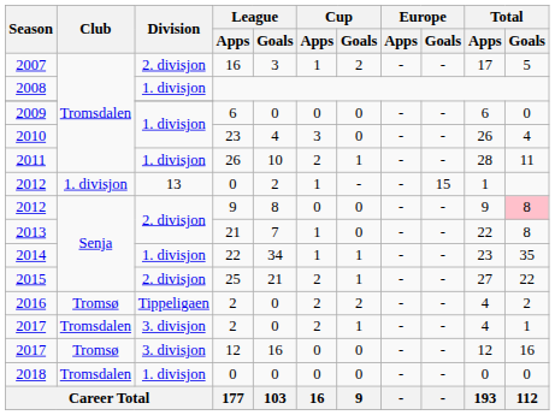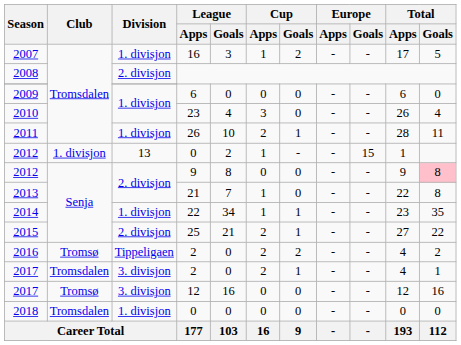 <table class="wikitable" style="text-align: center;">
 <tr>
 <th rowspan="2">Season</th>
 <th rowspan="2">Club</th>
 <th rowspan="2">Division</th>
 <th colspan="2">League</th>
 <th colspan="2">Cup</th>
 <th colspan="2">Europe</th>
 <th colspan="2">Total</th>
 </tr>
 <tr>
 <th>Apps</th>
 <th>Goals</th>
 <th>Apps</th>
 <th>Goals</th>
 <th>Apps</th>
 <th>Goals</th>
 <th>Apps</th>
 <th>Goals</th>
 </tr>
 <tr>
 <td><a href='#'>2007</a></td>
 <td rowspan="6" valign="center"><a href='#'>Tromsdalen</a></td>
-<td rowspan="1" valign="center"><a href='#'>2. divisjon</a></td>
+<td rowspan="1" valign="center"><a href='#'>1. divisjon</a></td>
 <td>16</td>
 <td>3</td>
 <td>1</td>
 <td>2</td>
 <td>-</td>
 <td>-</td>
 <td>17</td>
 <td>5</td>
 </tr>
 <tr>
 <td><a href='#'>2008</a></td>
-<td rowspan="1" valign="center"><a href='#'>1. divisjon</a></td>
+<td rowspan="1" valign="center"><a href='#'>2. divisjon</a></td>
 </tr>
 <tr ||-||-||-||-||-||-||->
 </tr>
 <tr>
 <td><a href='#'>2009</a></td>
 <td rowspan="2" valign="center"><a href='#'>1. divisjon</a></td>
 <td>6</td>
 <td>0</td>
 <td>0</td>
 <td>0</td>
 <td>-</td>
 <td>-</td>
 <td>6</td>
 <td>0</td>
 </tr>
 <tr>
 <td><a href='#'>2010</a></td>
 <td>23</td>
 <td>4</td>
 <td>3</td>
 <td>0</td>
 <td>-</td>
 <td>-</td>
 <td>26</td>
 <td>4</td>
 </tr>
 <tr>
 <td><a href='#'>2011</a></td>
 <td rowspan="1" valign="center"><a href='#'>1. divisjon</a></td>
 <td>26</td>
 <td>10</td>
 <td>2</td>
 <td>1</td>
 <td>-</td>
 <td>-</td>
 <td>28</td>
 <td>11</td>
 </tr>
 <tr>
 <td><a href='#'>2012</a></td>
 <td rowspan="1" valign="center"><a href='#'>1. divisjon</a></td>
 <td>13</td>
 <td>0</td>
 <td>2</td>
 <td>1</td>
 <td>-</td>
 <td>-</td>
 <td>15</td>
 <td>1</td>
 </tr>
 <tr>
 <td><a href='#'>2012</a></td>
 <td rowspan="4" valign="center"><a href='#'>Senja</a></td>
 <td rowspan="2" valign="center"><a href='#'>2. divisjon</a></td>
 <td>9</td>
 <td>8</td>
 <td>0</td>
 <td>0</td>
 <td>-</td>
 <td>-</td>
 <td>9</td>
 <td style="background: pink;">8</td>
 </tr>
 <tr>
 <td><a href='#'>2013</a></td>
 <td>21</td>
 <td>7</td>
 <td>1</td>
 <td>0</td>
 <td>-</td>
 <td>-</td>
 <td>22</td>
 <td>8</td>
 </tr>
 <tr>
 <td><a href='#'>2014</a></td>
 <td rowspan="1" valign="center"><a href='#'>1. divisjon</a></td>
 <td>22</td>
 <td>34</td>
 <td>1</td>
 <td>1</td>
 <td>-</td>
 <td>-</td>
 <td>23</td>
 <td>35</td>
 </tr>
 <tr>
 <td><a href='#'>2015</a></td>
 <td rowspan="1" valign="center"><a href='#'>2. divisjon</a></td>
 <td>25</td>
 <td>21</td>
 <td>2</td>
 <td>1</td>
 <td>-</td>
 <td>-</td>
 <td>27</td>
 <td>22</td>
 </tr>
 <tr>
 <td><a href='#'>2016</a></td>
 <td rowspan="1" valign="center"><a href='#'>Tromsø</a></td>
 <td rowspan="1" valign="center"><a href='#'>Tippeligaen</a></td>
 <td>2</td>
 <td>0</td>
 <td>2</td>
 <td>2</td>
 <td>-</td>
 <td>-</td>
 <td>4</td>
 <td>2</td>
 </tr>
 <tr>
 <td><a href='#'>2017</a></td>
 <td rowspan="1" valign="center"><a href='#'>Tromsdalen</a></td>
 <td rowspan="1" valign="center"><a href='#'>3. divisjon</a></td>
 <td>2</td>
 <td>0</td>
 <td>2</td>
 <td>1</td>
 <td>-</td>
 <td>-</td>
 <td>4</td>
 <td>1</td>
 </tr>
 <tr>
 <td><a href='#'>2017</a></td>
 <td rowspan="1" valign="center"><a href='#'>Tromsø</a></td>
 <td rowspan="1" valign="center"><a href='#'>3. divisjon</a></td>
 <td>12</td>
 <td>16</td>
 <td>0</td>
 <td>0</td>
 <td>-</td>
 <td>-</td>
 <td>12</td>
 <td>16</td>
 </tr>
 <tr>
 <td><a href='#'>2018</a></td>
 <td rowspan="1" valign="center"><a href='#'>Tromsdalen</a></td>
 <td rowspan="1" valign="center"><a href='#'>1. divisjon</a></td>
 <td>0</td>
 <td>0</td>
 <td>0</td>
 <td>0</td>
 <td>-</td>
 <td>-</td>
 <td>0</td>
 <td>0</td>
 </tr>
 <tr>
 <th colspan="3">Career Total</th>
 <th>177</th>
 <th>103</th>
 <th>16</th>
 <th>9</th>
 <th>-</th>
 <th>-</th>
 <th>193</th>
 <th>112</th>
 </tr>
 </table>
